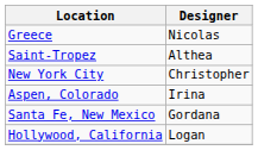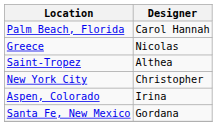 <table class="wikitable">
 <tr>
 <th>Location</th>
 <th>Designer</th>
+</tr>
+<tr>
+<td><a href='#'>Palm Beach, Florida</a></td>
+<td>Carol Hannah</td>
 </tr>
 <tr>
 <td><a href='#'>Greece</a></td>
 <td>Nicolas</td>
 </tr>
 <tr>
 <td><a href='#'>Saint-Tropez</a></td>
 <td>Althea</td>
 </tr>
 <tr>
 <td><a href='#'>New York City</a></td>
 <td>Christopher</td>
 </tr>
 <tr>
 <td><a href='#'>Aspen, Colorado</a></td>
 <td>Irina</td>
 </tr>
 <tr>
 <td><a href='#'>Santa Fe, New Mexico</a></td>
 <td>Gordana</td>
 </tr>
 <tr>
-<td><a href='#'>Hollywood, California</a></td>
-<td>Logan</td>
-</tr>
-<tr>
 </tr>
 </table>
